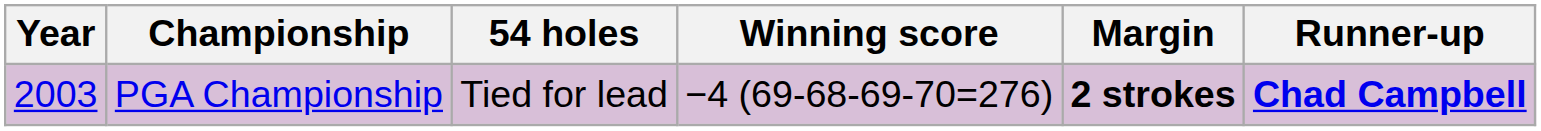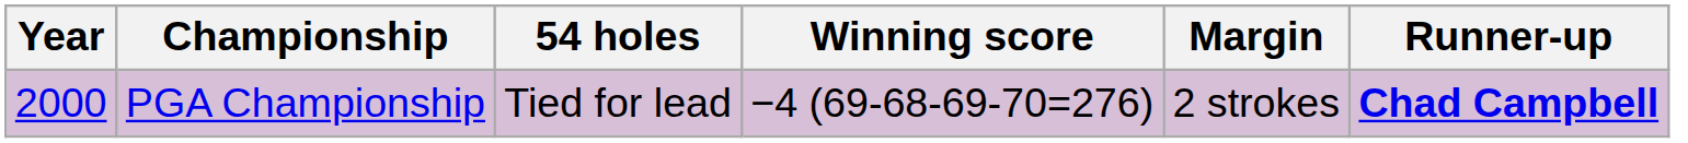 <table class="wikitable">
 <tr>
 <th>Year</th>
 <th>Championship</th>
 <th>54 holes</th>
 <th>Winning score</th>
 <th>Margin</th>
 <th>Runner-up</th>
 </tr>
 <tr style="background:#D8BFD8;">
-<td><a href='#'>2003</a></td>
+<td><a href='#'>2000</a></td>
 <td><a href='#'>PGA Championship</a></td>
 <td>Tied for lead</td>
 <td>−4 (69-68-69-70=276)</td>
-<td><strong>2 strokes</strong></td>
+<td>2 strokes</td>
 <td><strong> <a href='#'>Chad Campbell</a></strong></td>
 </tr>
 </table>
